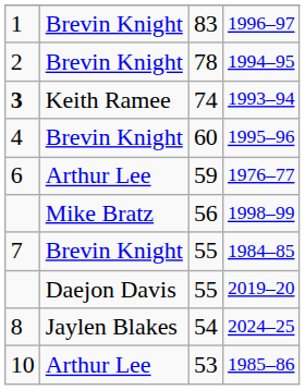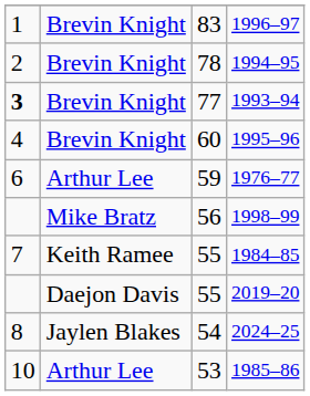 <table class="wikitable">
 <tr>
 </tr>
 <tr>
 <td>1</td>
 <td><a href='#'>Brevin Knight</a></td>
 <td>83</td>
 <td style="font-size:80%;"><a href='#'>1996–97</a></td>
 </tr>
 <tr>
 <td>2</td>
 <td><a href='#'>Brevin Knight</a></td>
 <td>78</td>
 <td style="font-size:80%;"><a href='#'>1994–95</a></td>
 </tr>
 <tr>
 <td><strong>3</strong></td>
-<td>Keith Ramee</td>
-<td>74</td>
+<td><a href='#'>Brevin Knight</a></td>
+<td>77</td>
 <td style="font-size:80%;"><a href='#'>1993–94</a></td>
 </tr>
 <tr>
 <td>4</td>
 <td><a href='#'>Brevin Knight</a></td>
 <td>60</td>
 <td style="font-size:80%;"><a href='#'>1995–96</a></td>
 </tr>
 <tr>
 <td>6</td>
 <td><a href='#'>Arthur Lee</a></td>
 <td>59</td>
 <td style="font-size:80%;"><a href='#'>1976–77</a></td>
 </tr>
 <tr>
 <td></td>
 <td><a href='#'>Mike Bratz</a></td>
 <td>56</td>
 <td style="font-size:80%;"><a href='#'>1998–99</a></td>
 </tr>
 <tr>
 <td>7</td>
-<td><a href='#'>Brevin Knight</a></td>
+<td>Keith Ramee</td>
 <td>55</td>
 <td style="font-size:80%;"><a href='#'>1984–85</a></td>
 </tr>
 <tr>
 <td></td>
 <td>Daejon Davis</td>
 <td>55</td>
 <td style="font-size:80%;"><a href='#'>2019–20</a></td>
 </tr>
 <tr>
 <td>8</td>
 <td>Jaylen Blakes</td>
 <td>54</td>
 <td style="font-size:80%;"><a href='#'>2024–25</a></td>
 </tr>
 <tr>
 <td>10</td>
 <td><a href='#'>Arthur Lee</a></td>
 <td>53</td>
 <td style="font-size:80%;"><a href='#'>1985–86</a></td>
 </tr>
 </table>
